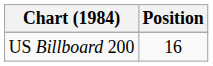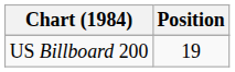 <table class="wikitable sortable">
 <tr>
 <th>Chart (1984)</th>
 <th>Position</th>
 </tr>
 <tr>
 </tr>
 <tr>
 <td>US <em>Billboard</em> 200</td>
-<td align="center">16</td>
+<td align="center">19</td>
 </tr>
 </table>
